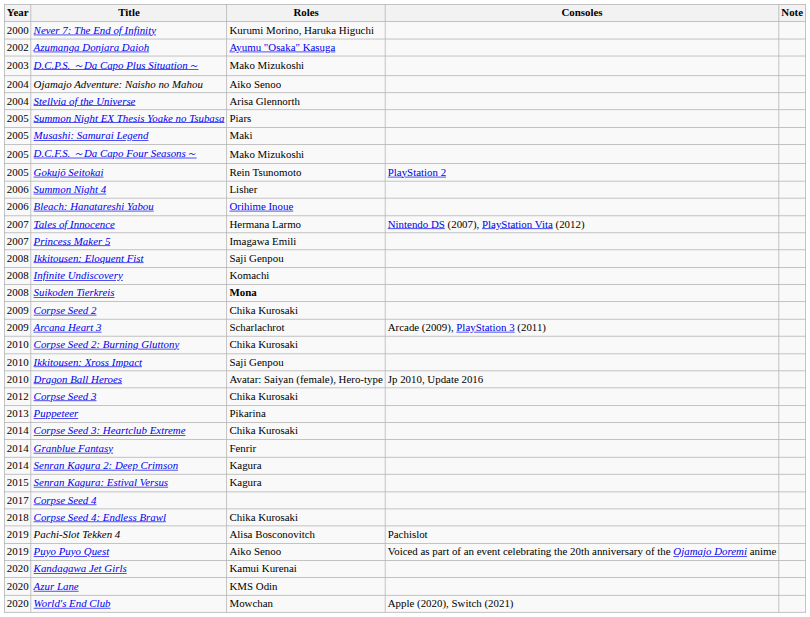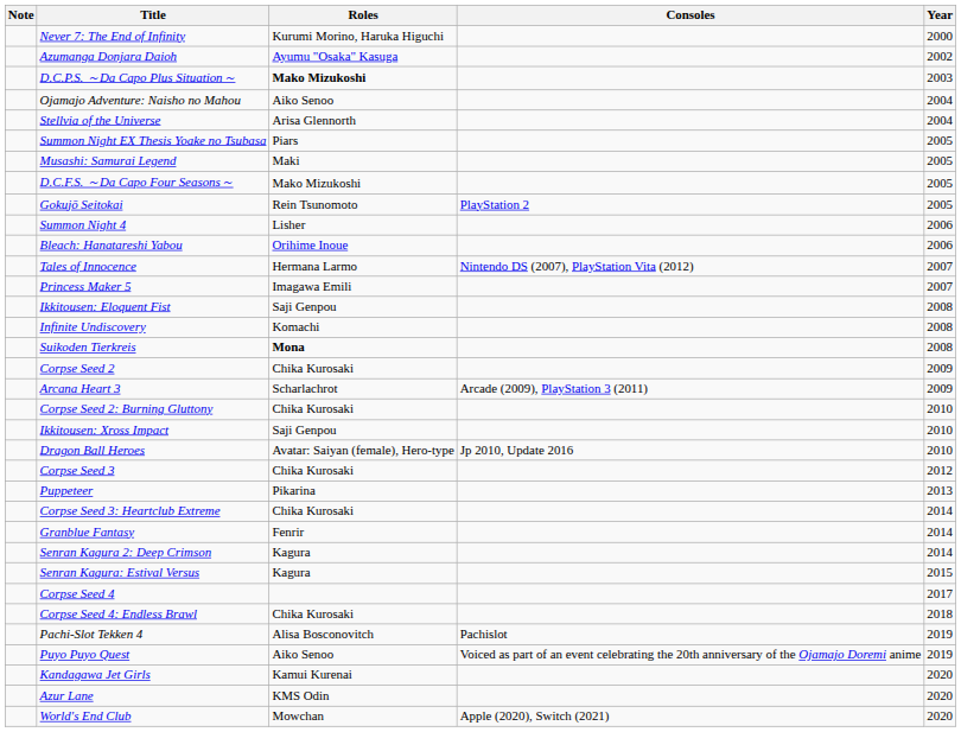 <table class="wikitable sortable">
 <tr>
-<th>Year</th>
+<th>Note</th>
 <th>Title</th>
 <th>Roles</th>
 <th>Consoles</th>
-<th>Note</th>
+<th>Year</th>
 </tr>
 <tr>
-<td>2000</td>
+<td></td>
 <td><em><a href='#'>Never 7: The End of Infinity</a></em></td>
 <td>Kurumi Morino, Haruka Higuchi</td>
 <td></td>
-<td></td>
+<td>2000</td>
 </tr>
 <tr>
-<td>2002</td>
+<td></td>
 <td><em><a href='#'>Azumanga Donjara Daioh</a></em></td>
 <td><a href='#'>Ayumu "Osaka" Kasuga</a></td>
 <td></td>
-<td></td>
+<td>2002</td>
 </tr>
 <tr>
+<td></td>
+<td><em><a href='#'>D.C.P.S. ～Da Capo Plus Situation～</a></em></td>
+<td><strong>Mako Mizukoshi</strong></td>
+<td></td>
 <td>2003</td>
-<td><em><a href='#'>D.C.P.S. ～Da Capo Plus Situation～</a></em></td>
-<td>Mako Mizukoshi</td>
-<td></td>
-<td></td>
 </tr>
 <tr>
-<td>2004</td>
+<td></td>
 <td><em>Ojamajo Adventure: Naisho no Mahou</em></td>
 <td>Aiko Senoo</td>
 <td></td>
-<td></td>
+<td>2004</td>
 </tr>
 <tr>
-<td>2004</td>
+<td></td>
 <td><em><a href='#'>Stellvia of the Universe</a></em></td>
 <td>Arisa Glennorth</td>
 <td></td>
-<td></td>
+<td>2004</td>
 </tr>
 <tr>
-<td>2005</td>
+<td></td>
 <td><em><a href='#'>Summon Night EX Thesis Yoake no Tsubasa</a></em></td>
 <td>Piars</td>
 <td></td>
-<td></td>
+<td>2005</td>
 </tr>
 <tr>
-<td>2005</td>
+<td></td>
 <td><em><a href='#'>Musashi: Samurai Legend</a></em></td>
 <td>Maki</td>
 <td></td>
-<td></td>
+<td>2005</td>
 </tr>
 <tr>
-<td>2005</td>
+<td></td>
 <td><em><a href='#'>D.C.F.S. ～Da Capo Four Seasons～</a></em></td>
 <td>Mako Mizukoshi</td>
 <td></td>
-<td></td>
+<td>2005</td>
 </tr>
 <tr>
-<td>2005</td>
+<td></td>
 <td><em><a href='#'>Gokujō Seitokai</a></em></td>
 <td>Rein Tsunomoto</td>
 <td><a href='#'>PlayStation 2</a></td>
-<td></td>
+<td>2005</td>
 </tr>
 <tr>
-<td>2006</td>
+<td></td>
 <td><em><a href='#'>Summon Night 4</a></em></td>
 <td>Lisher</td>
 <td></td>
-<td></td>
+<td>2006</td>
 </tr>
 <tr>
-<td>2006</td>
+<td></td>
 <td><em><a href='#'>Bleach: Hanatareshi Yabou</a></em></td>
 <td><a href='#'>Orihime Inoue</a></td>
 <td></td>
-<td></td>
+<td>2006</td>
 </tr>
 <tr>
-<td>2007</td>
+<td></td>
 <td><em><a href='#'>Tales of Innocence</a></em></td>
 <td>Hermana Larmo</td>
 <td><a href='#'>Nintendo DS</a> (2007), <a href='#'>PlayStation Vita</a> (2012)</td>
-<td></td>
+<td>2007</td>
 </tr>
 <tr>
-<td>2007</td>
+<td></td>
 <td><em><a href='#'>Princess Maker 5</a></em></td>
 <td>Imagawa Emili</td>
 <td></td>
-<td></td>
+<td>2007</td>
 </tr>
 <tr>
-<td>2008</td>
+<td></td>
 <td><em><a href='#'>Ikkitousen: Eloquent Fist</a></em></td>
 <td>Saji Genpou</td>
 <td></td>
-<td></td>
+<td>2008</td>
 </tr>
 <tr>
-<td>2008</td>
+<td></td>
 <td><em><a href='#'>Infinite Undiscovery</a></em></td>
 <td>Komachi</td>
 <td></td>
-<td></td>
+<td>2008</td>
 </tr>
 <tr>
-<td>2008</td>
+<td></td>
 <td><em><a href='#'>Suikoden Tierkreis</a></em></td>
 <td><strong>Mona</strong></td>
 <td></td>
-<td></td>
+<td>2008</td>
 </tr>
 <tr>
-<td>2009</td>
+<td></td>
 <td><em><a href='#'>Corpse Seed 2</a></em></td>
 <td>Chika Kurosaki</td>
 <td></td>
-<td></td>
+<td>2009</td>
 </tr>
 <tr>
-<td>2009</td>
+<td></td>
 <td><em><a href='#'>Arcana Heart 3</a></em></td>
 <td>Scharlachrot</td>
 <td>Arcade (2009), <a href='#'>PlayStation 3</a> (2011)</td>
-<td></td>
+<td>2009</td>
 </tr>
 <tr>
-<td>2010</td>
+<td></td>
 <td><em><a href='#'>Corpse Seed 2: Burning Gluttony</a></em></td>
 <td>Chika Kurosaki</td>
 <td></td>
-<td></td>
+<td>2010</td>
 </tr>
 <tr>
-<td>2010</td>
+<td></td>
 <td><em><a href='#'>Ikkitousen: Xross Impact</a></em></td>
 <td>Saji Genpou</td>
 <td></td>
-<td></td>
+<td>2010</td>
 </tr>
 <tr>
-<td>2010</td>
+<td></td>
 <td><em><a href='#'>Dragon Ball Heroes</a></em></td>
 <td>Avatar: Saiyan (female), Hero-type</td>
 <td>Jp 2010, Update 2016</td>
-<td></td>
+<td>2010</td>
 </tr>
 <tr>
-<td>2012</td>
+<td></td>
 <td><em><a href='#'>Corpse Seed 3</a></em></td>
 <td>Chika Kurosaki</td>
 <td></td>
-<td></td>
+<td>2012</td>
 </tr>
 <tr>
-<td>2013</td>
+<td></td>
 <td><em><a href='#'>Puppeteer</a></em></td>
 <td>Pikarina</td>
 <td></td>
-<td></td>
+<td>2013</td>
 </tr>
 <tr>
-<td>2014</td>
+<td></td>
 <td><em><a href='#'>Corpse Seed 3: Heartclub Extreme</a></em></td>
 <td>Chika Kurosaki</td>
 <td></td>
-<td></td>
+<td>2014</td>
 </tr>
 <tr>
-<td>2014</td>
+<td></td>
 <td><em><a href='#'>Granblue Fantasy</a></em></td>
 <td>Fenrir</td>
 <td></td>
-<td></td>
+<td>2014</td>
 </tr>
 <tr>
-<td>2014</td>
+<td></td>
 <td><em><a href='#'>Senran Kagura 2: Deep Crimson</a></em></td>
 <td>Kagura</td>
 <td></td>
-<td></td>
+<td>2014</td>
 </tr>
 <tr>
-<td>2015</td>
+<td></td>
 <td><em><a href='#'>Senran Kagura: Estival Versus</a></em></td>
 <td>Kagura</td>
 <td></td>
-<td></td>
+<td>2015</td>
 </tr>
 <tr>
-<td>2017</td>
+<td></td>
 <td><em><a href='#'>Corpse Seed 4</a></em></td>
 <td></td>
 <td></td>
-<td></td>
+<td>2017</td>
 </tr>
 <tr>
-<td>2018</td>
+<td></td>
 <td><em><a href='#'>Corpse Seed 4: Endless Brawl</a></em></td>
 <td>Chika Kurosaki</td>
 <td></td>
-<td></td>
+<td>2018</td>
 </tr>
 <tr>
-<td>2019</td>
+<td></td>
 <td><em>Pachi-Slot Tekken 4</em></td>
 <td>Alisa Bosconovitch</td>
 <td>Pachislot</td>
-<td></td>
+<td>2019</td>
 </tr>
 <tr>
-<td>2019</td>
+<td></td>
 <td><em><a href='#'>Puyo Puyo Quest</a></em></td>
 <td>Aiko Senoo</td>
 <td>Voiced as part of an event celebrating the 20th anniversary of the <em><a href='#'>Ojamajo Doremi</a></em> anime</td>
-<td></td>
+<td>2019</td>
 </tr>
 <tr>
-<td>2020</td>
+<td></td>
 <td><em><a href='#'>Kandagawa Jet Girls</a></em></td>
 <td>Kamui Kurenai</td>
 <td></td>
-<td></td>
+<td>2020</td>
 </tr>
 <tr>
-<td>2020</td>
+<td></td>
 <td><em><a href='#'>Azur Lane</a></em></td>
 <td>KMS Odin</td>
 <td></td>
-<td></td>
+<td>2020</td>
 </tr>
 <tr>
-<td>2020</td>
+<td></td>
 <td><em><a href='#'>World's End Club</a></em></td>
 <td>Mowchan</td>
 <td>Apple (2020), Switch (2021)</td>
-<td></td>
+<td>2020</td>
 </tr>
 </table>
